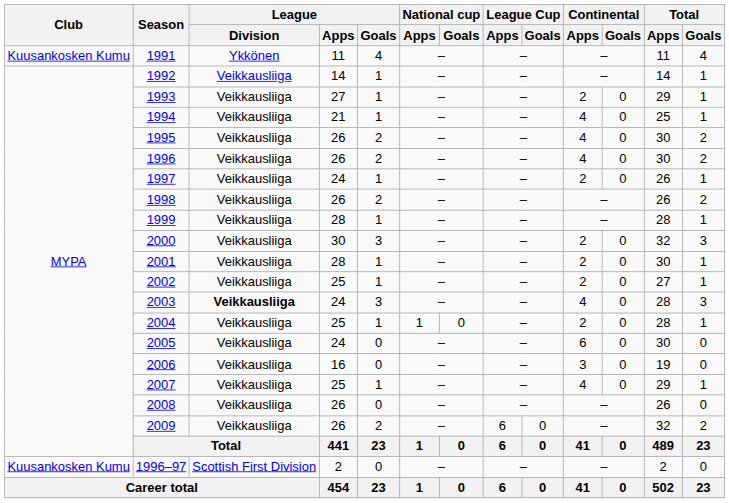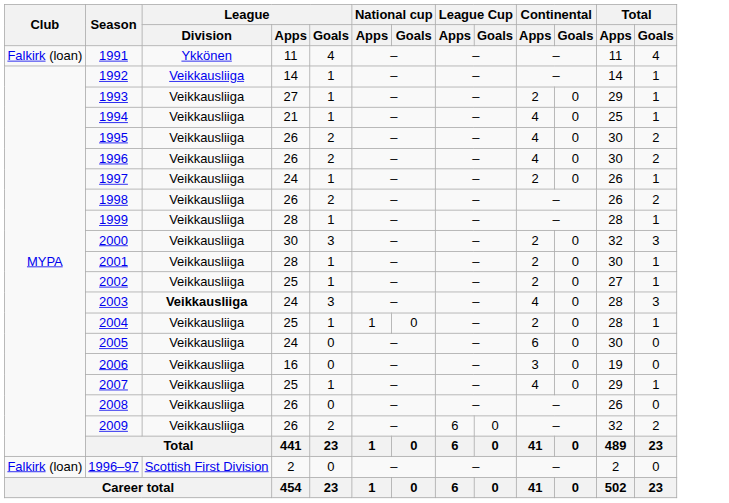 <table class="wikitable" style="text-align:center">
 <tr>
 <th rowspan="2">Club</th>
 <th rowspan="2">Season</th>
 <th colspan="3">League</th>
 <th colspan="2">National cup</th>
 <th colspan="2">League Cup</th>
 <th colspan="2">Continental</th>
 <th colspan="2">Total</th>
 </tr>
 <tr>
 <th>Division</th>
 <th>Apps</th>
 <th>Goals</th>
 <th>Apps</th>
 <th>Goals</th>
 <th>Apps</th>
 <th>Goals</th>
 <th>Apps</th>
 <th>Goals</th>
 <th>Apps</th>
 <th>Goals</th>
 </tr>
 <tr>
-<td rowspan="1"><a href='#'>Kuusankosken Kumu</a></td>
+<td><a href='#'>Falkirk</a> (loan)</td>
 <td><a href='#'>1991</a></td>
 <td><a href='#'>Ykkönen</a></td>
 <td>11</td>
 <td>4</td>
 <td colspan="2">–</td>
 <td colspan="2">–</td>
 <td colspan="2">–</td>
 <td>11</td>
 <td>4</td>
 </tr>
 <tr>
 <td rowspan="19"><a href='#'>MYPA</a></td>
 <td><a href='#'>1992</a></td>
 <td><a href='#'>Veikkausliiga</a></td>
 <td>14</td>
 <td>1</td>
 <td colspan="2">–</td>
 <td colspan="2">–</td>
 <td colspan="2">–</td>
 <td>14</td>
 <td>1</td>
 </tr>
 <tr>
 <td><a href='#'>1993</a></td>
 <td>Veikkausliiga</td>
 <td>27</td>
 <td>1</td>
 <td colspan="2">–</td>
 <td colspan="2">–</td>
 <td>2</td>
 <td>0</td>
 <td>29</td>
 <td>1</td>
 </tr>
 <tr>
 <td><a href='#'>1994</a></td>
 <td>Veikkausliiga</td>
 <td>21</td>
 <td>1</td>
 <td colspan="2">–</td>
 <td colspan="2">–</td>
 <td>4</td>
 <td>0</td>
 <td>25</td>
 <td>1</td>
 </tr>
 <tr>
 <td><a href='#'>1995</a></td>
 <td>Veikkausliiga</td>
 <td>26</td>
 <td>2</td>
 <td colspan="2">–</td>
 <td colspan="2">–</td>
 <td>4</td>
 <td>0</td>
 <td>30</td>
 <td>2</td>
 </tr>
 <tr>
 <td><a href='#'>1996</a></td>
 <td>Veikkausliiga</td>
 <td>26</td>
 <td>2</td>
 <td colspan="2">–</td>
 <td colspan="2">–</td>
 <td>4</td>
 <td>0</td>
 <td>30</td>
 <td>2</td>
 </tr>
 <tr>
 <td><a href='#'>1997</a></td>
 <td>Veikkausliiga</td>
 <td>24</td>
 <td>1</td>
 <td colspan="2">–</td>
 <td colspan="2">–</td>
 <td>2</td>
 <td>0</td>
 <td>26</td>
 <td>1</td>
 </tr>
 <tr>
 <td><a href='#'>1998</a></td>
 <td>Veikkausliiga</td>
 <td>26</td>
 <td>2</td>
 <td colspan="2">–</td>
 <td colspan="2">–</td>
 <td colspan="2">–</td>
 <td>26</td>
 <td>2</td>
 </tr>
 <tr>
 <td><a href='#'>1999</a></td>
 <td>Veikkausliiga</td>
 <td>28</td>
 <td>1</td>
 <td colspan="2">–</td>
 <td colspan="2">–</td>
 <td colspan="2">–</td>
 <td>28</td>
 <td>1</td>
 </tr>
 <tr>
 <td><a href='#'>2000</a></td>
 <td>Veikkausliiga</td>
 <td>30</td>
 <td>3</td>
 <td colspan="2">–</td>
 <td colspan="2">–</td>
 <td>2</td>
 <td>0</td>
 <td>32</td>
 <td>3</td>
 </tr>
 <tr>
 <td><a href='#'>2001</a></td>
 <td>Veikkausliiga</td>
 <td>28</td>
 <td>1</td>
 <td colspan="2">–</td>
 <td colspan="2">–</td>
 <td>2</td>
 <td>0</td>
 <td>30</td>
 <td>1</td>
 </tr>
 <tr>
 <td><a href='#'>2002</a></td>
 <td>Veikkausliiga</td>
 <td>25</td>
 <td>1</td>
 <td colspan="2">–</td>
 <td colspan="2">–</td>
 <td>2</td>
 <td>0</td>
 <td>27</td>
 <td>1</td>
 </tr>
 <tr>
 <td><a href='#'>2003</a></td>
 <td><strong>Veikkausliiga</strong></td>
 <td>24</td>
 <td>3</td>
 <td colspan="2">–</td>
 <td colspan="2">–</td>
 <td>4</td>
 <td>0</td>
 <td>28</td>
 <td>3</td>
 </tr>
 <tr>
 <td><a href='#'>2004</a></td>
 <td>Veikkausliiga</td>
 <td>25</td>
 <td>1</td>
 <td>1</td>
 <td>0</td>
 <td colspan="2">–</td>
 <td>2</td>
 <td>0</td>
 <td>28</td>
 <td>1</td>
 </tr>
 <tr>
 <td><a href='#'>2005</a></td>
 <td>Veikkausliiga</td>
 <td>24</td>
 <td>0</td>
 <td colspan="2">–</td>
 <td colspan="2">–</td>
 <td>6</td>
 <td>0</td>
 <td>30</td>
 <td>0</td>
 </tr>
 <tr>
 <td><a href='#'>2006</a></td>
 <td>Veikkausliiga</td>
 <td>16</td>
 <td>0</td>
 <td colspan="2">–</td>
 <td colspan="2">–</td>
 <td>3</td>
 <td>0</td>
 <td>19</td>
 <td>0</td>
 </tr>
 <tr>
 <td><a href='#'>2007</a></td>
 <td>Veikkausliiga</td>
 <td>25</td>
 <td>1</td>
 <td colspan="2">–</td>
 <td colspan="2">–</td>
 <td>4</td>
 <td>0</td>
 <td>29</td>
 <td>1</td>
 </tr>
 <tr>
 <td><a href='#'>2008</a></td>
 <td>Veikkausliiga</td>
 <td>26</td>
 <td>0</td>
 <td colspan="2">–</td>
 <td colspan="2">–</td>
 <td colspan="2">–</td>
 <td>26</td>
 <td>0</td>
 </tr>
 <tr>
 <td><a href='#'>2009</a></td>
 <td>Veikkausliiga</td>
 <td>26</td>
 <td>2</td>
 <td colspan="2">–</td>
 <td>6</td>
 <td>0</td>
 <td colspan="2">–</td>
 <td>32</td>
 <td>2</td>
 </tr>
 <tr>
 <th colspan="2">Total</th>
 <th>441</th>
 <th>23</th>
 <th>1</th>
 <th>0</th>
 <th>6</th>
 <th>0</th>
 <th>41</th>
 <th>0</th>
 <th>489</th>
 <th>23</th>
 </tr>
 <tr>
-<td rowspan="1"><a href='#'>Kuusankosken Kumu</a></td>
+<td><a href='#'>Falkirk</a> (loan)</td>
 <td><a href='#'>1996–97</a></td>
 <td><a href='#'>Scottish First Division</a></td>
 <td>2</td>
 <td>0</td>
 <td colspan="2">–</td>
 <td colspan="2">–</td>
 <td colspan="2">–</td>
 <td>2</td>
 <td>0</td>
 </tr>
 <tr>
 <th colspan="3">Career total</th>
 <th>454</th>
 <th>23</th>
 <th>1</th>
 <th>0</th>
 <th>6</th>
 <th>0</th>
 <th>41</th>
 <th>0</th>
 <th>502</th>
 <th>23</th>
 </tr>
 </table>
